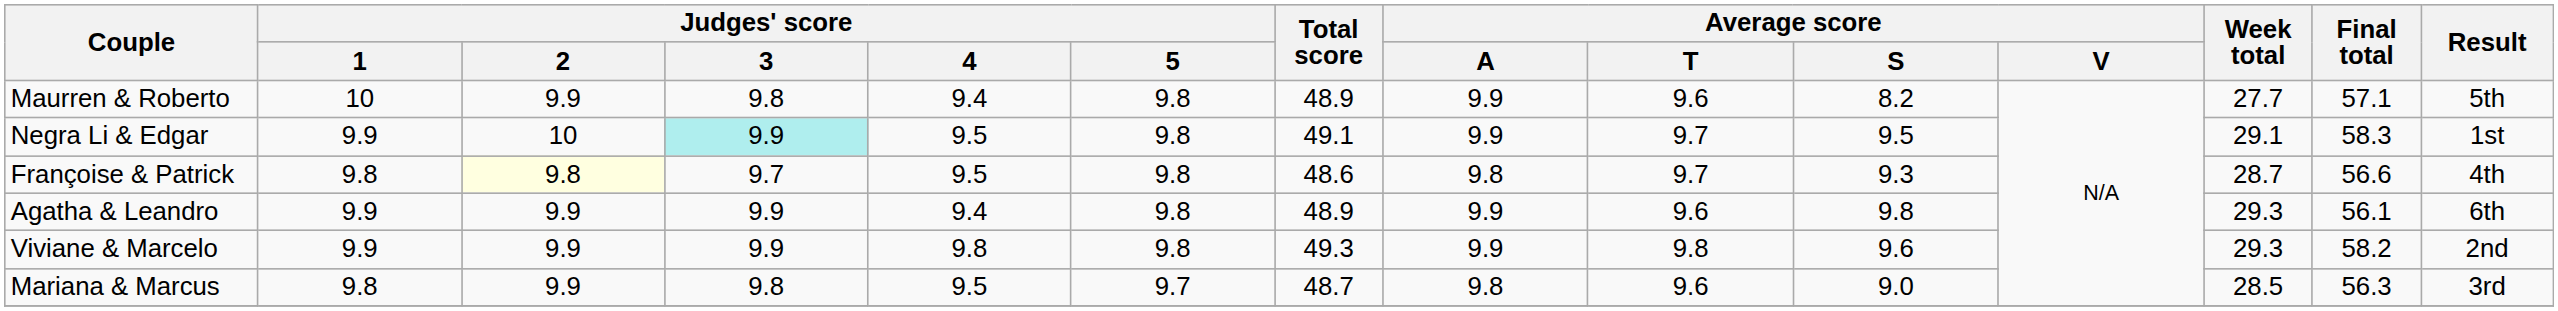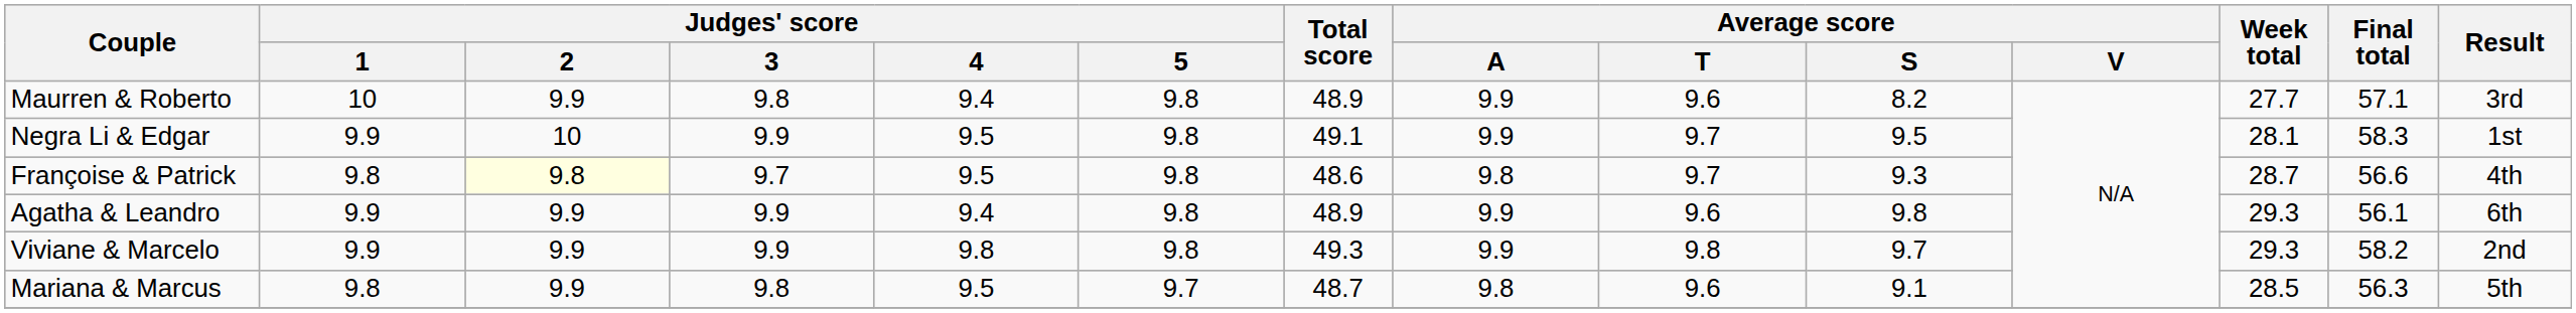 <table class="wikitable" style="font-size:100%; line-height:16px; text-align:center" width="100%">
 <tr>
 <th rowspan=2 width=150>Couple</th>
 <th colspan=5 width=185>Judges' score</th>
 <th rowspan=2 width=060>Total score</th>
 <th colspan=4 width=148>Average score</th>
 <th rowspan=2 width=060>Week total</th>
 <th rowspan=2 width=060>Final total</th>
 <th rowspan=2 width=075>Result</th>
 </tr>
 <tr>
 <th>1</th>
 <th>2</th>
 <th>3</th>
 <th>4</th>
 <th>5</th>
 <th>A</th>
 <th>T</th>
 <th>S</th>
 <th>V</th>
 </tr>
 <tr>
 <td align="left">Maurren & Roberto</td>
 <td>10</td>
 <td>9.9</td>
 <td>9.8</td>
 <td>9.4</td>
 <td>9.8</td>
 <td>48.9</td>
 <td>9.9</td>
 <td>9.6</td>
 <td>8.2</td>
 <td rowspan=6><small>N/A</small></td>
 <td>27.7</td>
 <td>57.1</td>
-<td>5th</td>
+<td>3rd</td>
 </tr>
 <tr>
 <td align="left">Negra Li & Edgar</td>
 <td>9.9</td>
 <td>10</td>
-<td style="background: paleturquoise;">9.9</td>
+<td>9.9</td>
 <td>9.5</td>
 <td>9.8</td>
 <td>49.1</td>
 <td>9.9</td>
 <td>9.7</td>
 <td>9.5</td>
-<td>29.1</td>
+<td>28.1</td>
 <td>58.3</td>
 <td>1st</td>
 </tr>
 <tr>
 <td align="left">Françoise & Patrick</td>
 <td>9.8</td>
 <td style="background: lightyellow;">9.8</td>
 <td>9.7</td>
 <td>9.5</td>
 <td>9.8</td>
 <td>48.6</td>
 <td>9.8</td>
 <td>9.7</td>
 <td>9.3</td>
 <td>28.7</td>
 <td>56.6</td>
 <td>4th</td>
 </tr>
 <tr>
 <td align="left">Agatha & Leandro</td>
 <td>9.9</td>
 <td>9.9</td>
 <td>9.9</td>
 <td>9.4</td>
 <td>9.8</td>
 <td>48.9</td>
 <td>9.9</td>
 <td>9.6</td>
 <td>9.8</td>
 <td>29.3</td>
 <td>56.1</td>
 <td>6th</td>
 </tr>
 <tr>
 <td align="left">Viviane & Marcelo</td>
 <td>9.9</td>
 <td>9.9</td>
 <td>9.9</td>
 <td>9.8</td>
 <td>9.8</td>
 <td>49.3</td>
 <td>9.9</td>
 <td>9.8</td>
-<td>9.6</td>
+<td>9.7</td>
 <td>29.3</td>
 <td>58.2</td>
 <td>2nd</td>
 </tr>
 <tr>
 <td align="left">Mariana & Marcus</td>
 <td>9.8</td>
 <td>9.9</td>
 <td>9.8</td>
 <td>9.5</td>
 <td>9.7</td>
 <td>48.7</td>
 <td>9.8</td>
 <td>9.6</td>
-<td>9.0</td>
+<td>9.1</td>
 <td>28.5</td>
 <td>56.3</td>
-<td>3rd</td>
+<td>5th</td>
 </tr>
 <tr>
 </tr>
 </table>
